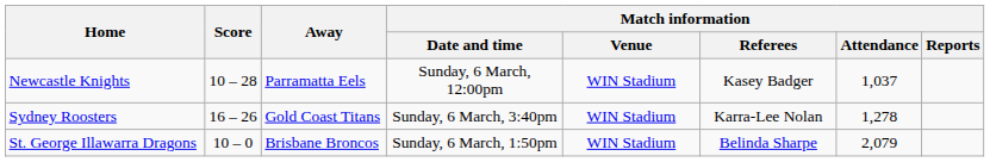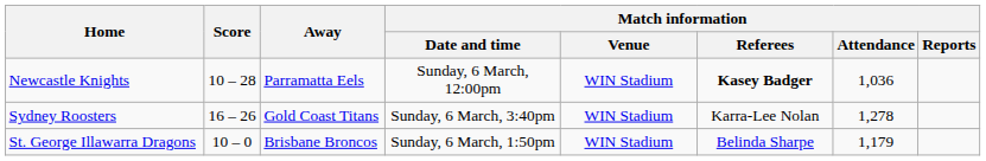 <table class="wikitable" width="100%" style="border-collapse:collapse; font-size:90%; text-align:center;">
 <tr>
 <th rowspan="2">Home</th>
 <th rowspan="2" text-align:center;>Score</th>
 <th rowspan="2">Away</th>
 <th colspan="6">Match information</th>
 </tr>
 <tr>
 <th width="18%">Date and time</th>
 <th width="14%">Venue</th>
 <th width="14%">Referees</th>
 <th width="5%">Attendance</th>
 <th width="5%">Reports</th>
 </tr>
 <tr>
 <td align="left"> <a href='#'>Newcastle Knights</a></td>
 <td>10 – 28</td>
 <td align="left"> <a href='#'>Parramatta Eels</a></td>
 <td>Sunday, 6 March, 12:00pm</td>
 <td><a href='#'>WIN Stadium</a></td>
-<td>Kasey Badger</td>
-<td>1,037</td>
+<td><strong>Kasey Badger</strong></td>
+<td>1,036</td>
 <td></td>
 </tr>
 <tr>
 <td align="left"> <a href='#'>Sydney Roosters</a></td>
 <td>16 – 26</td>
 <td align="left"> <a href='#'>Gold Coast Titans</a></td>
 <td>Sunday, 6 March, 3:40pm</td>
 <td><a href='#'>WIN Stadium</a></td>
 <td>Karra-Lee Nolan</td>
 <td>1,278</td>
 <td></td>
 </tr>
 <tr>
 <td align="left"> <a href='#'>St. George Illawarra Dragons</a></td>
 <td>10 – 0</td>
 <td align="left"> <a href='#'>Brisbane Broncos</a></td>
 <td>Sunday, 6 March, 1:50pm</td>
 <td><a href='#'>WIN Stadium</a></td>
 <td><a href='#'>Belinda Sharpe</a></td>
-<td>2,079</td>
+<td>1,179</td>
 <td></td>
 </tr>
 </table>
